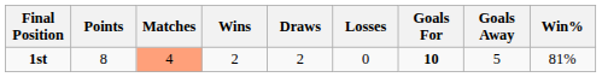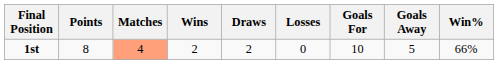 <table class="wikitable" style="font-size: 95%; text-align: center;">
 <tr>
 <th width=60>Final Position</th>
 <th width=60>Points</th>
 <th width=60>Matches</th>
 <th width=60>Wins</th>
 <th width=60>Draws</th>
 <th width=60>Losses</th>
 <th width=60>Goals For</th>
 <th width=60>Goals Away</th>
 <th width=60>Win%</th>
 </tr>
 <tr>
 <td><strong>1st</strong></td>
 <td>8</td>
 <td style="background: lightsalmon;">4</td>
 <td>2</td>
 <td>2</td>
 <td>0</td>
-<td><strong>10</strong></td>
+<td>10</td>
 <td>5</td>
-<td>81%</td>
+<td>66%</td>
 </tr>
 </table>
